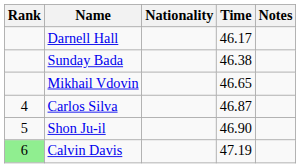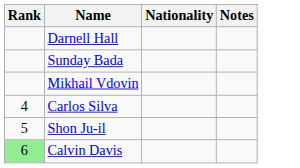 <table class="wikitable sortable" style="text-align:center">
 <tr>
 <th>Rank</th>
 <th>Name</th>
 <th>Nationality</th>
-<th>Time</th>
 <th>Notes</th>
 </tr>
 <tr>
 <td></td>
 <td align="left"><a href='#'>Darnell Hall</a></td>
 <td align=left></td>
-<td>46.17</td>
 <td></td>
 </tr>
 <tr>
 <td></td>
 <td align="left"><a href='#'>Sunday Bada</a></td>
 <td align=left></td>
-<td>46.38</td>
 <td></td>
 </tr>
 <tr>
 <td></td>
 <td align="left"><a href='#'>Mikhail Vdovin</a></td>
 <td align=left></td>
-<td>46.65</td>
 <td></td>
 </tr>
 <tr>
 <td>4</td>
 <td align="left"><a href='#'>Carlos Silva</a></td>
 <td align=left></td>
-<td>46.87</td>
 <td></td>
 </tr>
 <tr>
 <td>5</td>
 <td align="left"><a href='#'>Shon Ju-il</a></td>
 <td align=left></td>
-<td>46.90</td>
 <td></td>
 </tr>
 <tr>
 <td style="background: lightgreen;">6</td>
 <td align="left"><a href='#'>Calvin Davis</a></td>
 <td align=left></td>
-<td>47.19</td>
 <td></td>
 </tr>
 </table>
